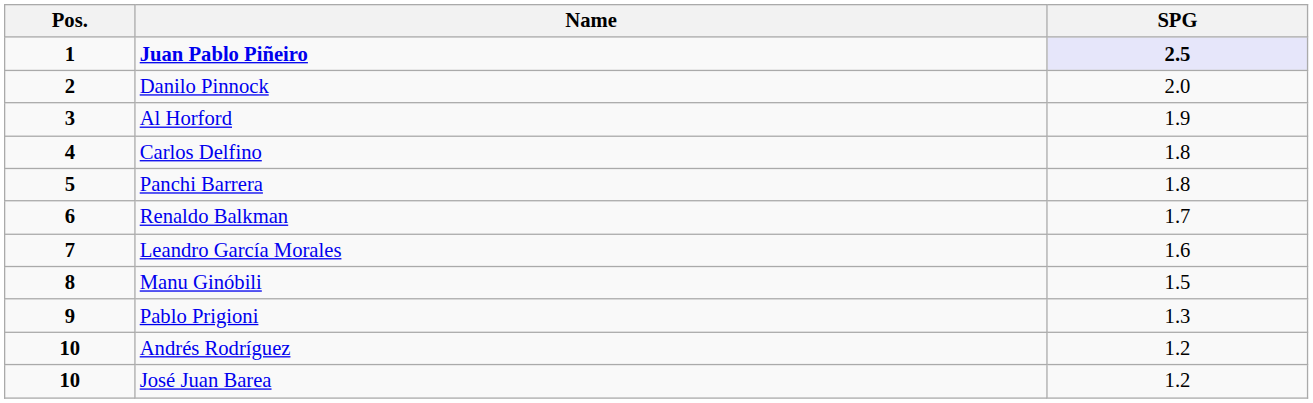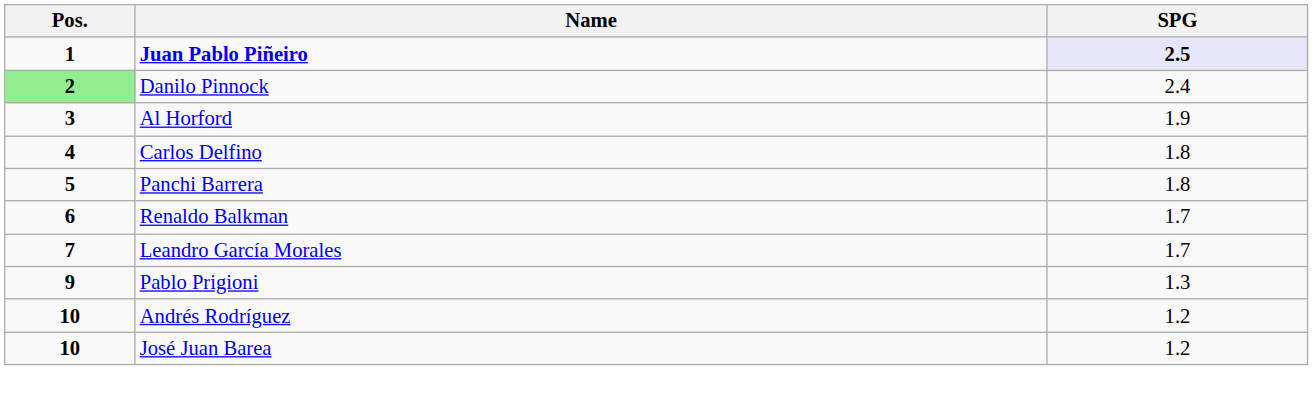 <table class=wikitable width="80%">
 <tr>
 <th width="10%">Pos.</th>
 <th width="70%">Name</th>
 <th width="20%">SPG</th>
 </tr>
 <tr>
 <td align=center><strong>1</strong></td>
 <td> <strong><a href='#'>Juan Pablo Piñeiro</a></strong></td>
 <td align=center style="background: lavender;"><strong>2.5</strong></td>
 </tr>
 <tr>
-<td align=center><strong>2</strong></td>
+<td align=center style="background: lightgreen;"><strong>2</strong></td>
 <td> <a href='#'>Danilo Pinnock</a></td>
-<td align=center>2.0</td>
+<td align=center>2.4</td>
 </tr>
 <tr>
 <td align=center><strong>3</strong></td>
 <td> <a href='#'>Al Horford</a></td>
 <td align=center>1.9</td>
 </tr>
 <tr>
 <td align=center><strong>4</strong></td>
 <td> <a href='#'>Carlos Delfino</a></td>
 <td align=center>1.8</td>
 </tr>
 <tr>
 <td align=center><strong>5</strong></td>
 <td> <a href='#'>Panchi Barrera</a></td>
 <td align=center>1.8</td>
 </tr>
 <tr>
 <td align=center><strong>6</strong></td>
 <td> <a href='#'>Renaldo Balkman</a></td>
 <td align=center>1.7</td>
 </tr>
 <tr>
 <td align=center><strong>7</strong></td>
 <td> <a href='#'>Leandro García Morales</a></td>
-<td align=center>1.6</td>
-</tr>
-<tr>
-<td align=center><strong>8</strong></td>
-<td> <a href='#'>Manu Ginóbili</a></td>
-<td align=center>1.5</td>
+<td align=center>1.7</td>
 </tr>
 <tr>
 <td align=center><strong>9</strong></td>
 <td> <a href='#'>Pablo Prigioni</a></td>
 <td align=center>1.3</td>
 </tr>
 <tr>
 <td align=center><strong>10</strong></td>
 <td> <a href='#'>Andrés Rodríguez</a></td>
 <td align=center>1.2</td>
 </tr>
 <tr>
 <td align=center><strong>10</strong></td>
 <td> <a href='#'>José Juan Barea</a></td>
 <td align=center>1.2</td>
 </tr>
 </table>
